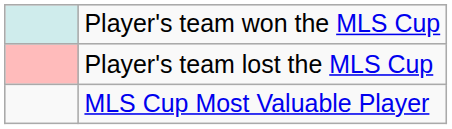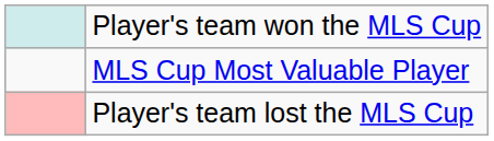 <table class="wikitable">
 <tr>
 <td width="40" align="center" style=background:#cfecec></td>
 <td>Player's team won the <a href='#'>MLS Cup</a></td>
 </tr>
 <tr>
+<td width="40" align="center"></td>
+<td><a href='#'>MLS Cup Most Valuable Player</a></td>
+</tr>
+<tr>
 <td width="40" align="center" style=background:#ffbbbb></td>
 <td>Player's team lost the <a href='#'>MLS Cup</a></td>
 </tr>
-<tr>
-<td width="40" align="center"></td>
-<td><a href='#'>MLS Cup Most Valuable Player</a></td>
-</tr>
 </table>
